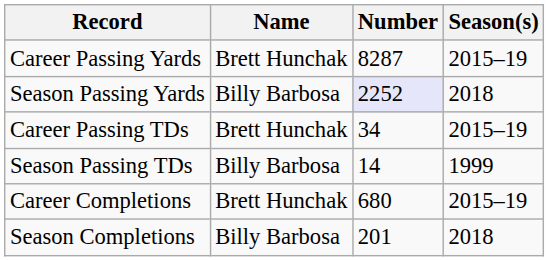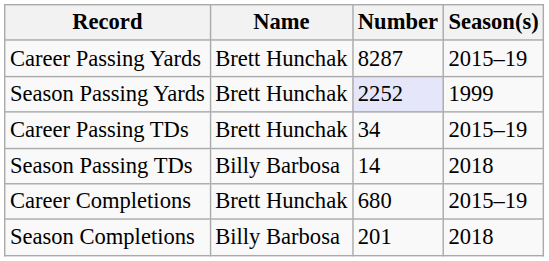 <table class="wikitable">
 <tr>
 <th>Record</th>
 <th>Name</th>
 <th>Number</th>
 <th>Season(s)</th>
 </tr>
 <tr>
 <td>Career Passing Yards</td>
 <td>Brett Hunchak</td>
 <td>8287</td>
 <td>2015–19</td>
 </tr>
 <tr>
 <td>Season Passing Yards</td>
-<td>Billy Barbosa</td>
+<td>Brett Hunchak</td>
 <td style="background: lavender;">2252</td>
-<td>2018</td>
+<td>1999</td>
 </tr>
 <tr>
 <td>Career Passing TDs</td>
 <td>Brett Hunchak</td>
 <td>34</td>
 <td>2015–19</td>
 </tr>
 <tr>
 <td>Season Passing TDs</td>
 <td>Billy Barbosa</td>
 <td>14</td>
-<td>1999</td>
+<td>2018</td>
 </tr>
 <tr>
 <td>Career Completions</td>
 <td>Brett Hunchak</td>
 <td>680</td>
 <td>2015–19</td>
 </tr>
 <tr>
 <td>Season Completions</td>
 <td>Billy Barbosa</td>
 <td>201</td>
 <td>2018</td>
 </tr>
 </table>
